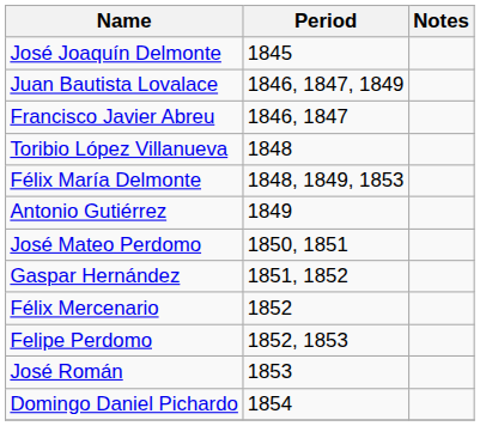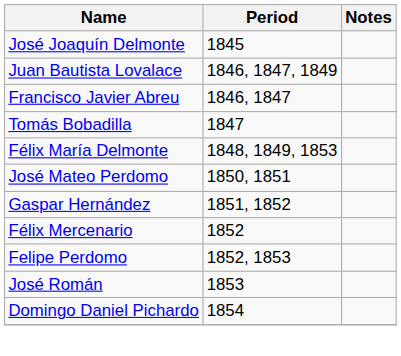 <table class="wikitable sortable">
 <tr>
 <th>Name</th>
 <th>Period</th>
 <th>Notes</th>
 </tr>
 <tr>
 <td><a href='#'>José Joaquín Delmonte</a></td>
 <td>1845</td>
 <td></td>
 </tr>
 <tr>
 <td><a href='#'>Juan Bautista Lovalace</a></td>
 <td>1846, 1847, 1849</td>
 <td></td>
 </tr>
 <tr>
 <td><a href='#'>Francisco Javier Abreu</a></td>
 <td>1846, 1847</td>
 <td></td>
 </tr>
 <tr>
-<td><a href='#'>Toribio López Villanueva</a></td>
-<td>1848</td>
+<td><a href='#'>Tomás Bobadilla</a></td>
+<td>1847</td>
 <td></td>
 </tr>
 <tr>
 <td><a href='#'>Félix María Delmonte</a></td>
 <td>1848, 1849, 1853</td>
-<td></td>
-</tr>
-<tr>
-<td><a href='#'>Antonio Gutiérrez</a></td>
-<td>1849</td>
 <td></td>
 </tr>
 <tr>
 <td><a href='#'>José Mateo Perdomo</a></td>
 <td>1850, 1851</td>
 <td></td>
 </tr>
 <tr>
 <td><a href='#'>Gaspar Hernández</a></td>
 <td>1851, 1852</td>
 <td></td>
 </tr>
 <tr>
 <td><a href='#'>Félix Mercenario</a></td>
 <td>1852</td>
 <td></td>
 </tr>
 <tr>
 <td><a href='#'>Felipe Perdomo</a></td>
 <td>1852, 1853</td>
 <td></td>
 </tr>
 <tr>
 <td><a href='#'>José Román</a></td>
 <td>1853</td>
 <td></td>
 </tr>
 <tr>
 <td><a href='#'>Domingo Daniel Pichardo</a></td>
 <td>1854</td>
 <td></td>
 </tr>
 <tr>
 </tr>
 </table>
